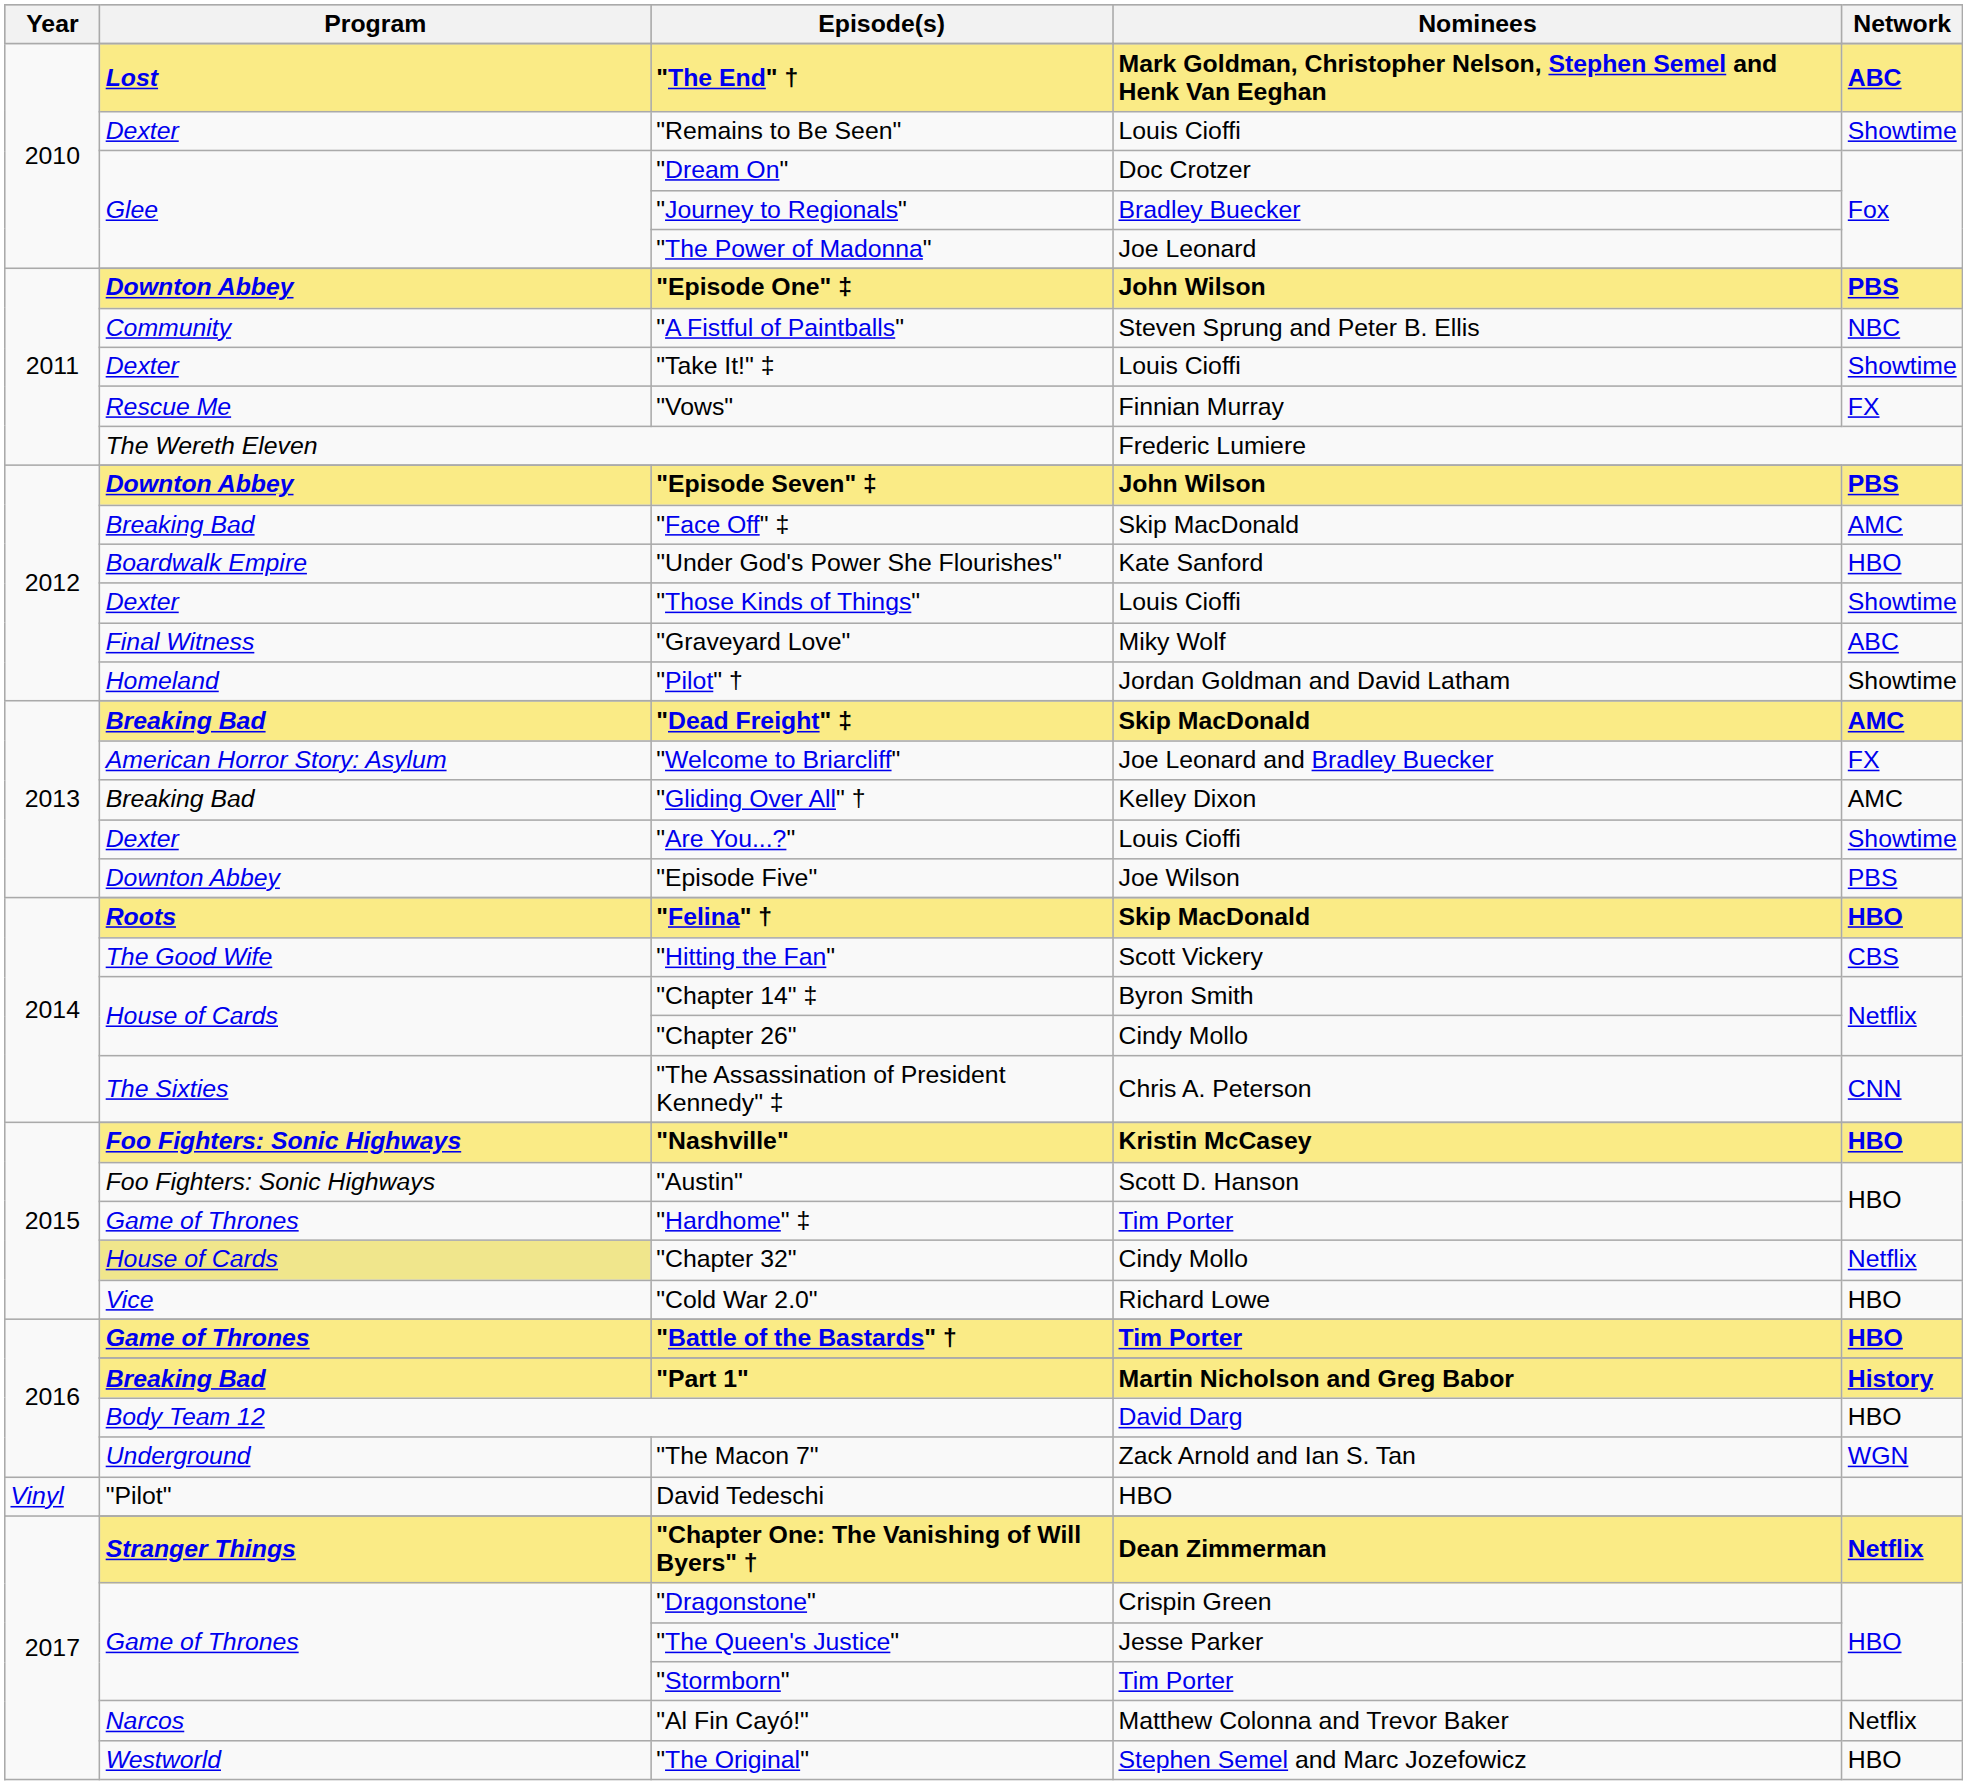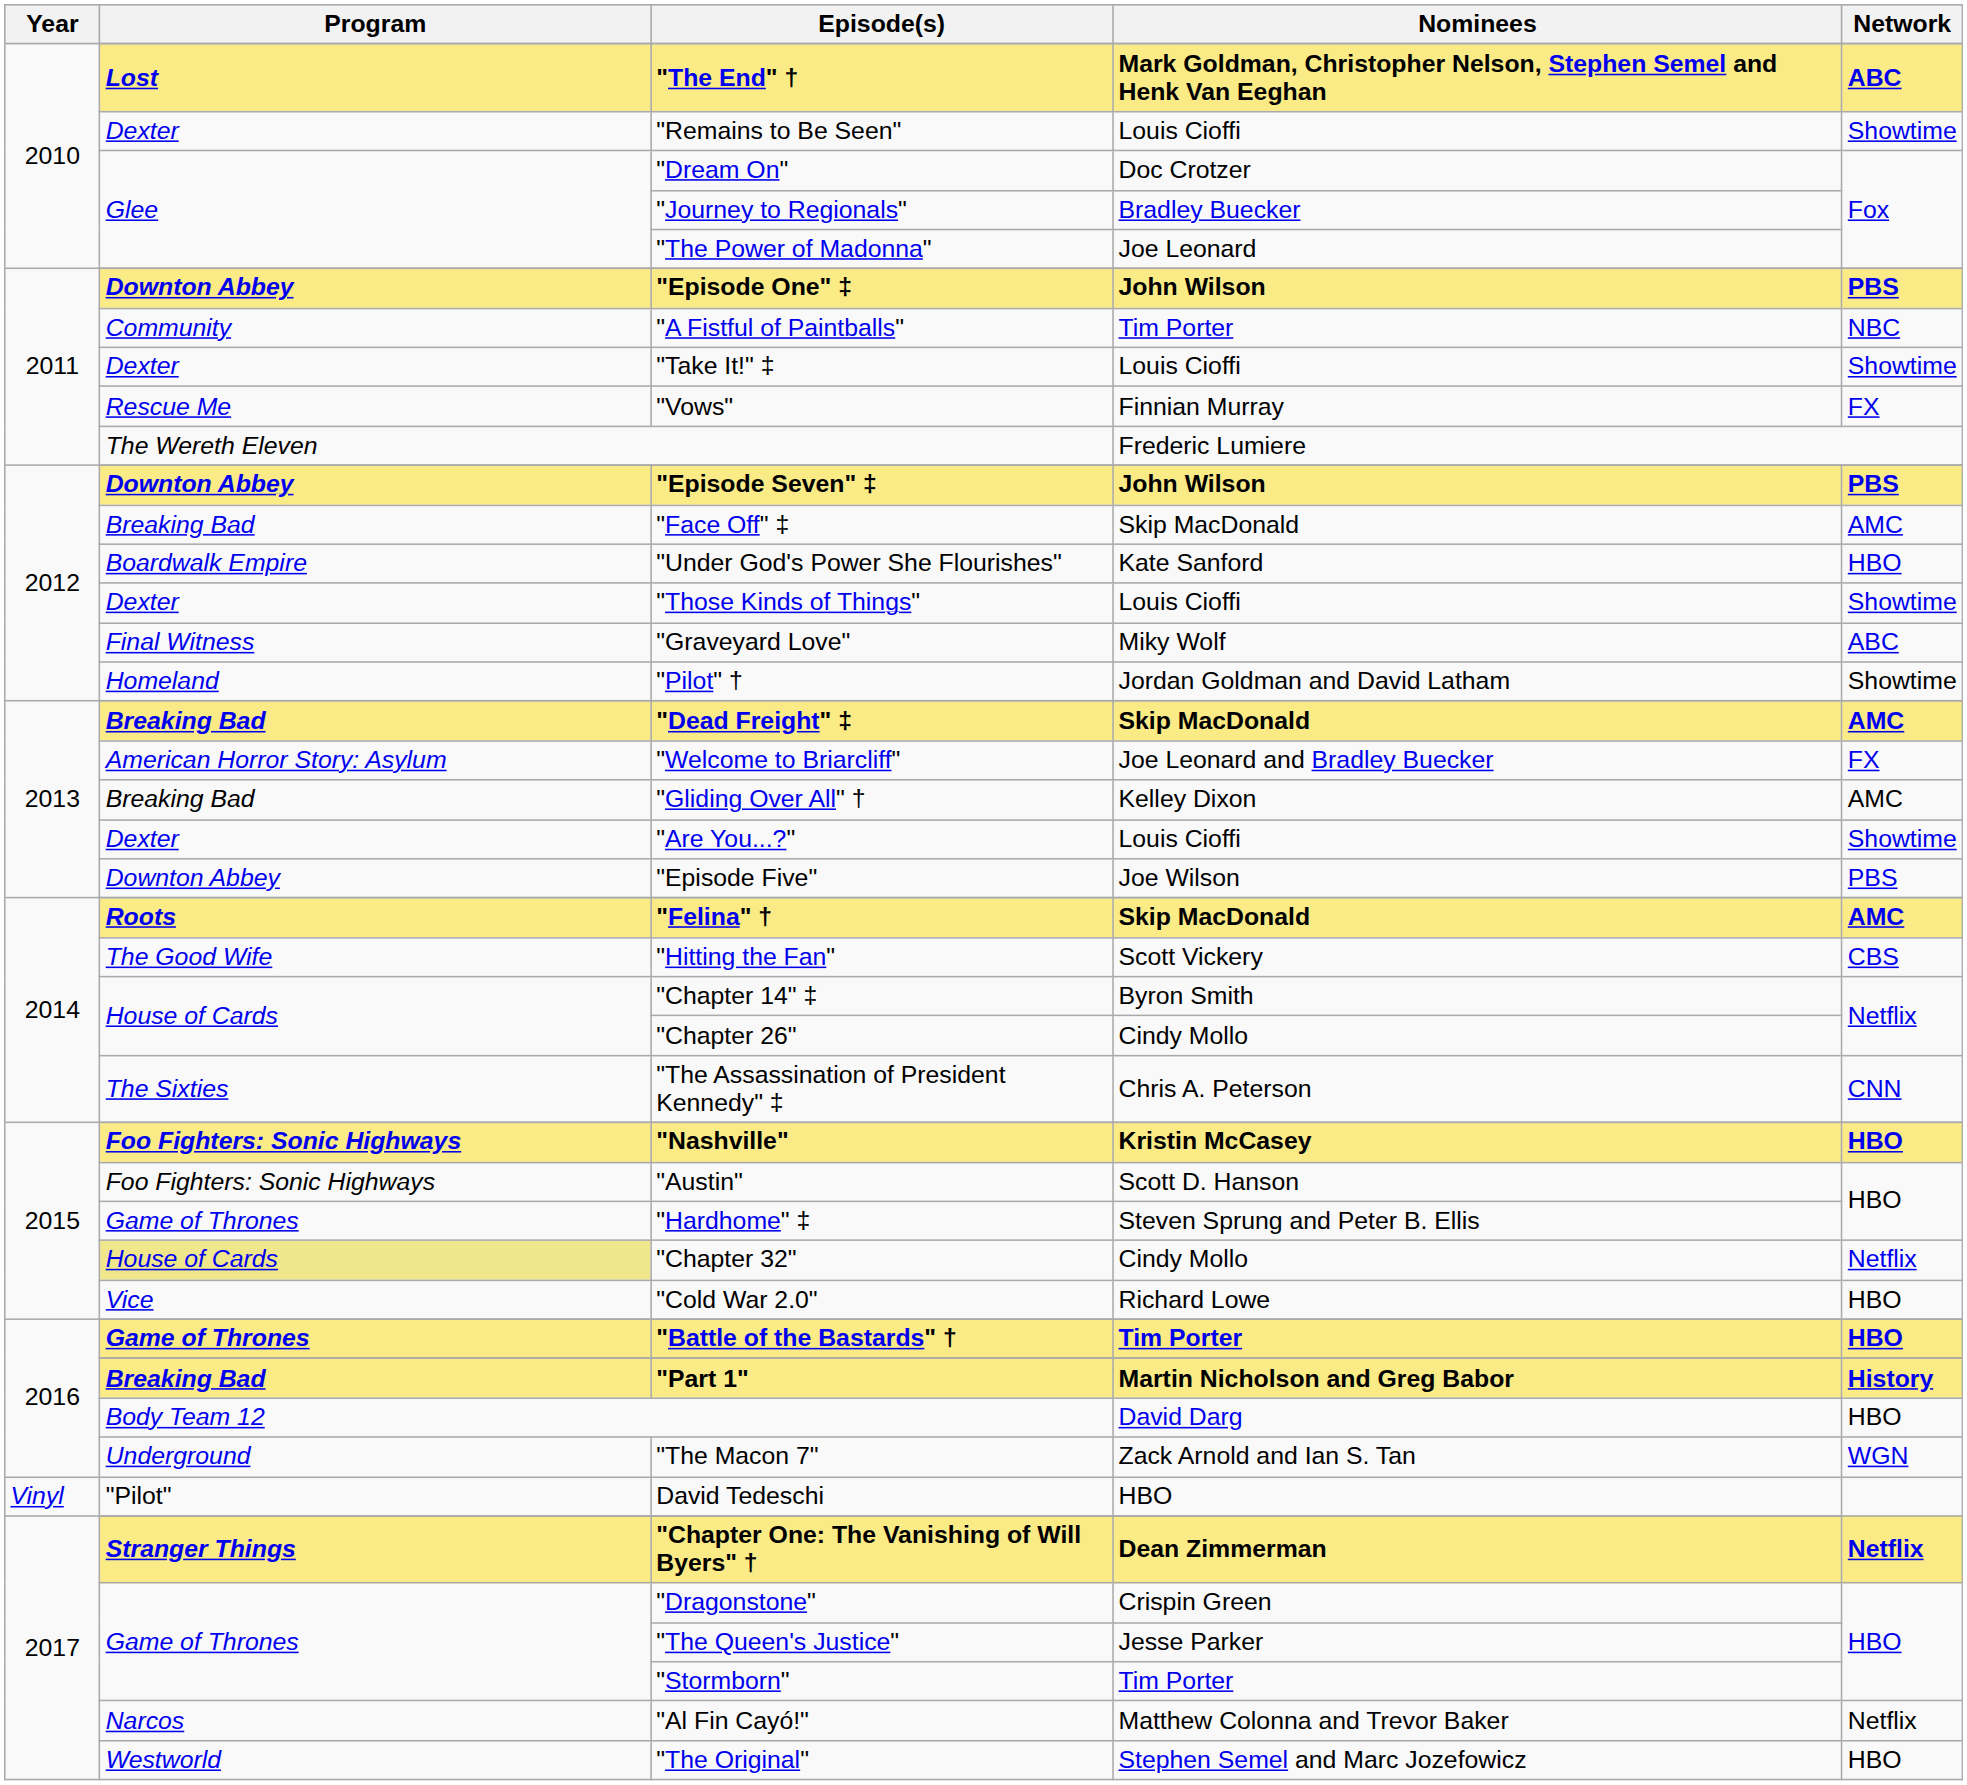 <table class="wikitable" style="width:100%">
 <tr bgcolor="#bebebe">
 <th width="5%">Year</th>
 <th width="30%">Program</th>
 <th width="25%">Episode(s)</th>
 <th width="40%">Nominees</th>
 <th width="5%">Network</th>
 </tr>
 <tr>
 <td rowspan=6 style="text-align:center">2010<br></td>
 </tr>
 <tr style="background:#FAEB86">
 <td><strong><em><a href='#'>Lost</a></em></strong></td>
 <td><strong>"<a href='#'>The End</a>" †</strong></td>
 <td><strong>Mark Goldman, Christopher Nelson, <a href='#'>Stephen Semel</a> and Henk Van Eeghan</strong></td>
 <td><strong><a href='#'>ABC</a></strong></td>
 </tr>
 <tr>
 <td><em><a href='#'>Dexter</a></em></td>
 <td>"Remains to Be Seen"</td>
 <td>Louis Cioffi</td>
 <td><a href='#'>Showtime</a></td>
 </tr>
 <tr>
 <td rowspan="3"><em><a href='#'>Glee</a></em></td>
 <td>"<a href='#'>Dream On</a>"</td>
 <td>Doc Crotzer</td>
 <td rowspan="3"><a href='#'>Fox</a></td>
 </tr>
 <tr>
 <td>"<a href='#'>Journey to Regionals</a>"</td>
 <td><a href='#'>Bradley Buecker</a></td>
 </tr>
 <tr>
 <td>"<a href='#'>The Power of Madonna</a>"</td>
 <td>Joe Leonard</td>
 </tr>
 <tr>
 <td rowspan=6 style="text-align:center">2011<br></td>
 </tr>
 <tr style="background:#FAEB86">
 <td><strong><em><a href='#'>Downton Abbey</a></em></strong></td>
 <td><strong>"Episode One" ‡</strong></td>
 <td><strong>John Wilson</strong></td>
 <td><strong><a href='#'>PBS</a></strong></td>
 </tr>
 <tr>
 <td><em><a href='#'>Community</a></em></td>
 <td>"<a href='#'>A Fistful of Paintballs</a>"</td>
-<td>Steven Sprung and Peter B. Ellis</td>
+<td><a href='#'>Tim Porter</a></td>
 <td><a href='#'>NBC</a></td>
 </tr>
 <tr>
 <td><em><a href='#'>Dexter</a></em></td>
 <td>"Take It!" ‡</td>
 <td>Louis Cioffi</td>
 <td><a href='#'>Showtime</a></td>
 </tr>
 <tr>
 <td><em><a href='#'>Rescue Me</a></em></td>
 <td>"Vows"</td>
 <td>Finnian Murray</td>
 <td><a href='#'>FX</a></td>
 </tr>
 <tr>
 <td colspan="2"><em>The Wereth Eleven</em></td>
 <td colspan="2">Frederic Lumiere</td>
 </tr>
 <tr>
 <td rowspan=7 style="text-align:center">2012<br></td>
 </tr>
 <tr style="background:#FAEB86">
 <td><strong><em><a href='#'>Downton Abbey</a></em></strong></td>
 <td><strong>"Episode Seven" ‡</strong></td>
 <td><strong>John Wilson</strong></td>
 <td><strong><a href='#'>PBS</a></strong></td>
 </tr>
 <tr>
 <td><em><a href='#'>Breaking Bad</a></em></td>
 <td>"<a href='#'>Face Off</a>" ‡</td>
 <td>Skip MacDonald</td>
 <td><a href='#'>AMC</a></td>
 </tr>
 <tr>
 <td><em><a href='#'>Boardwalk Empire</a></em></td>
 <td>"Under God's Power She Flourishes"</td>
 <td>Kate Sanford</td>
 <td><a href='#'>HBO</a></td>
 </tr>
 <tr>
 <td><em><a href='#'>Dexter</a></em></td>
 <td>"<a href='#'>Those Kinds of Things</a>"</td>
 <td>Louis Cioffi</td>
 <td><a href='#'>Showtime</a></td>
 </tr>
 <tr>
 <td><em><a href='#'>Final Witness</a></em></td>
 <td>"Graveyard Love"</td>
 <td>Miky Wolf</td>
 <td><a href='#'>ABC</a></td>
 </tr>
 <tr>
 <td><em><a href='#'>Homeland</a></em></td>
 <td>"<a href='#'>Pilot</a>" †</td>
 <td>Jordan Goldman and David Latham</td>
 <td>Showtime</td>
 </tr>
 <tr>
 <td rowspan=6 style="text-align:center">2013<br></td>
 </tr>
 <tr style="background:#FAEB86">
 <td><strong><em><a href='#'>Breaking Bad</a></em></strong></td>
 <td><strong>"<a href='#'>Dead Freight</a>" ‡</strong></td>
 <td><strong>Skip MacDonald</strong></td>
 <td><strong><a href='#'>AMC</a></strong></td>
 </tr>
 <tr>
 <td><em><a href='#'>American Horror Story: Asylum</a></em></td>
 <td>"<a href='#'>Welcome to Briarcliff</a>"</td>
 <td>Joe Leonard and <a href='#'>Bradley Buecker</a></td>
 <td><a href='#'>FX</a></td>
 </tr>
 <tr>
 <td><em>Breaking Bad</em></td>
 <td>"<a href='#'>Gliding Over All</a>" †</td>
 <td>Kelley Dixon</td>
 <td>AMC</td>
 </tr>
 <tr>
 <td><em><a href='#'>Dexter</a></em></td>
 <td>"<a href='#'>Are You...?</a>"</td>
 <td>Louis Cioffi</td>
 <td><a href='#'>Showtime</a></td>
 </tr>
 <tr>
 <td><em><a href='#'>Downton Abbey</a></em></td>
 <td>"Episode Five"</td>
 <td>Joe Wilson</td>
 <td><a href='#'>PBS</a></td>
 </tr>
 <tr>
 <td rowspan=6 style="text-align:center">2014<br></td>
 </tr>
 <tr style="background:#FAEB86">
 <td><strong><em><a href='#'>Roots</a></em></strong></td>
 <td><strong>"<a href='#'>Felina</a>" †</strong></td>
 <td><strong>Skip MacDonald</strong></td>
-<td><strong><a href='#'>HBO</a></strong></td>
+<td><strong><a href='#'>AMC</a></strong></td>
 </tr>
 <tr>
 <td><em><a href='#'>The Good Wife</a></em></td>
 <td>"<a href='#'>Hitting the Fan</a>"</td>
 <td>Scott Vickery</td>
 <td><a href='#'>CBS</a></td>
 </tr>
 <tr>
 <td rowspan="2"><em><a href='#'>House of Cards</a></em></td>
 <td>"Chapter 14" ‡</td>
 <td>Byron Smith</td>
 <td rowspan="2"><a href='#'>Netflix</a></td>
 </tr>
 <tr>
 <td>"Chapter 26"</td>
 <td>Cindy Mollo</td>
 </tr>
 <tr>
 <td><em><a href='#'>The Sixties</a></em></td>
 <td>"The Assassination of President Kennedy" ‡</td>
 <td>Chris A. Peterson</td>
 <td><a href='#'>CNN</a></td>
 </tr>
 <tr>
 <td rowspan=6 style="text-align:center">2015<br></td>
 </tr>
 <tr style="background:#FAEB86">
 <td><strong><em><a href='#'>Foo Fighters: Sonic Highways</a></em></strong></td>
 <td><strong>"Nashville"</strong></td>
 <td><strong>Kristin McCasey</strong></td>
 <td><strong><a href='#'>HBO</a></strong></td>
 </tr>
 <tr>
 <td><em>Foo Fighters: Sonic Highways</em></td>
 <td>"Austin"</td>
 <td>Scott D. Hanson</td>
 <td rowspan="2">HBO</td>
 </tr>
 <tr>
 <td><em><a href='#'>Game of Thrones</a></em></td>
 <td>"<a href='#'>Hardhome</a>" ‡</td>
-<td><a href='#'>Tim Porter</a></td>
+<td>Steven Sprung and Peter B. Ellis</td>
 </tr>
 <tr>
 <td style="background: khaki;"><em><a href='#'>House of Cards</a></em></td>
 <td>"Chapter 32"</td>
 <td>Cindy Mollo</td>
 <td><a href='#'>Netflix</a></td>
 </tr>
 <tr>
 <td><em><a href='#'>Vice</a></em></td>
 <td>"Cold War 2.0"</td>
 <td>Richard Lowe</td>
 <td>HBO</td>
 </tr>
 <tr>
 <td rowspan=6 style="text-align:center">2016<br></td>
 </tr>
 <tr style="background:#FAEB86">
 <td><strong><em><a href='#'>Game of Thrones</a></em></strong></td>
 <td><strong>"<a href='#'>Battle of the Bastards</a>" †</strong></td>
 <td><strong><a href='#'>Tim Porter</a></strong></td>
 <td><strong><a href='#'>HBO</a></strong></td>
 </tr>
 <tr>
 </tr>
 <tr style="background:#FAEB86">
 <td><strong><em><a href='#'>Breaking Bad</a></em></strong></td>
 <td><strong>"Part 1"</strong></td>
 <td><strong>Martin Nicholson and Greg Babor</strong></td>
 <td><strong><a href='#'>History</a></strong></td>
 </tr>
 <tr>
 <td colspan="2"><em><a href='#'>Body Team 12</a></em></td>
 <td><a href='#'>David Darg</a></td>
 <td>HBO</td>
 </tr>
 <tr>
 <td><em><a href='#'>Underground</a></em></td>
 <td>"The Macon 7"</td>
 <td>Zack Arnold and Ian S. Tan</td>
 <td><a href='#'>WGN</a></td>
 </tr>
 <tr>
 <td><em><a href='#'>Vinyl</a></em></td>
 <td>"Pilot"</td>
 <td>David Tedeschi</td>
 <td>HBO</td>
 </tr>
 <tr>
 <td rowspan=7 style="text-align:center">2017<br></td>
 </tr>
 <tr style="background:#FAEB86">
 <td><strong><em><a href='#'>Stranger Things</a></em></strong></td>
 <td><strong>"Chapter One: The Vanishing of Will Byers" †</strong></td>
 <td><strong>Dean Zimmerman</strong></td>
 <td><strong><a href='#'>Netflix</a></strong></td>
 </tr>
 <tr>
 <td rowspan="3"><em><a href='#'>Game of Thrones</a></em></td>
 <td>"<a href='#'>Dragonstone</a>"</td>
 <td>Crispin Green</td>
 <td rowspan="3"><a href='#'>HBO</a></td>
 </tr>
 <tr>
 <td>"<a href='#'>The Queen's Justice</a>"</td>
 <td>Jesse Parker</td>
 </tr>
 <tr>
 <td>"<a href='#'>Stormborn</a>"</td>
 <td><a href='#'>Tim Porter</a></td>
 </tr>
 <tr>
 <td><em><a href='#'>Narcos</a></em></td>
 <td>"Al Fin Cayó!"</td>
 <td>Matthew Colonna and Trevor Baker</td>
 <td>Netflix</td>
 </tr>
 <tr>
 <td><em><a href='#'>Westworld</a></em></td>
 <td>"<a href='#'>The Original</a>"</td>
 <td><a href='#'>Stephen Semel</a> and Marc Jozefowicz</td>
 <td>HBO</td>
 </tr>
 </table>
